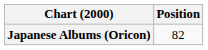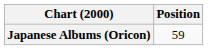 <table class="wikitable plainrowheaders" style="text-align:center">
 <tr>
 <th scope="col">Chart (2000)</th>
 <th scope="col">Position</th>
 </tr>
 <tr>
 <th scope="row">Japanese Albums (Oricon)</th>
-<td>82</td>
+<td>59</td>
 </tr>
 </table>
